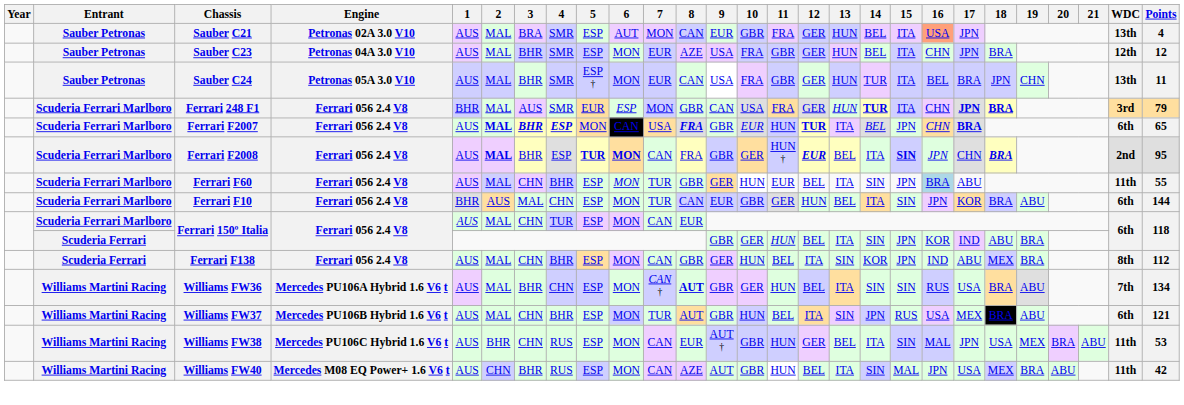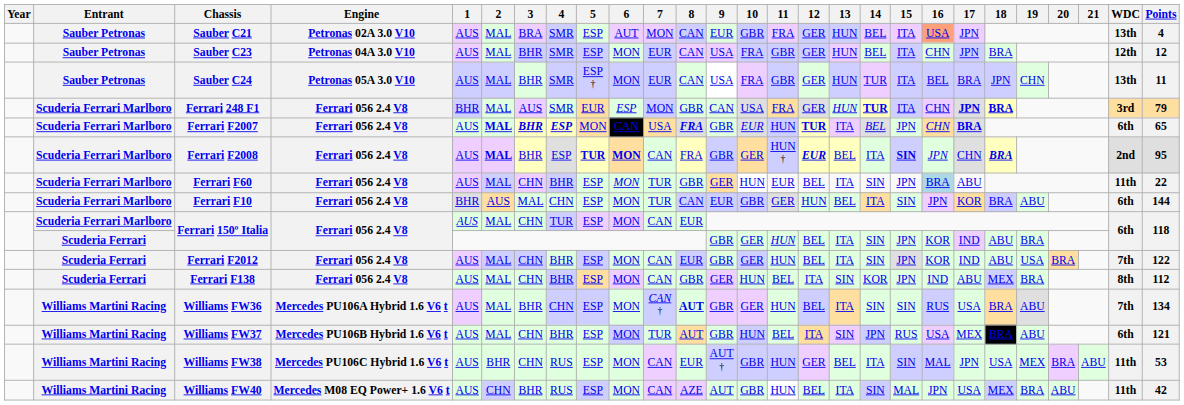 <table class="wikitable" style="text-align:center; font-size:85%;">
 <tr>
 <th>Year</th>
 <th>Entrant</th>
 <th>Chassis</th>
 <th>Engine</th>
 <th>1</th>
 <th>2</th>
 <th>3</th>
 <th>4</th>
 <th>5</th>
 <th>6</th>
 <th>7</th>
 <th>8</th>
 <th>9</th>
 <th>10</th>
 <th>11</th>
 <th>12</th>
 <th>13</th>
 <th>14</th>
 <th>15</th>
 <th>16</th>
 <th>17</th>
 <th>18</th>
 <th>19</th>
 <th>20</th>
 <th>21</th>
 <th>WDC</th>
 <th><a href='#'>Points</a></th>
 </tr>
 <tr>
 <td></td>
 <th><a href='#'>Sauber Petronas</a></th>
 <th><a href='#'>Sauber</a> <a href='#'>C21</a></th>
 <th><a href='#'>Petronas</a> 02A 3.0 <a href='#'>V10</a></th>
 <td style="background:#EFCFFF;"><a href='#'>AUS</a><br></td>
 <td style="background:#DFFFDF;"><a href='#'>MAL</a><br></td>
 <td style="background:#EFCFFF;"><a href='#'>BRA</a><br></td>
 <td style="background:#CFCFFF;"><a href='#'>SMR</a><br></td>
 <td style="background:#DFFFDF;"><a href='#'>ESP</a><br></td>
 <td style="background:#EFCFFF;"><a href='#'>AUT</a><br></td>
 <td style="background:#EFCFFF;"><a href='#'>MON</a><br></td>
 <td style="background:#CFCFFF;"><a href='#'>CAN</a><br></td>
 <td style="background:#DFFFDF;"><a href='#'>EUR</a><br></td>
 <td style="background:#CFCFFF;"><a href='#'>GBR</a><br></td>
 <td style="background:#EFCFFF;"><a href='#'>FRA</a><br></td>
 <td style="background:#CFCFFF;"><a href='#'>GER</a><br></td>
 <td style="background:#CFCFFF;"><a href='#'>HUN</a><br></td>
 <td style="background:#EFCFFF;"><a href='#'>BEL</a><br></td>
 <td style="background:#EFCFFF;"><a href='#'>ITA</a><br></td>
 <td style="background: lightsalmon;"><a href='#'>USA</a></td>
 <td style="background:#EFCFFF;"><a href='#'>JPN</a><br></td>
 <td colspan=4></td>
 <th>13th</th>
 <th>4</th>
 </tr>
 <tr>
 <td></td>
 <th><a href='#'>Sauber Petronas</a></th>
 <th><a href='#'>Sauber</a> <a href='#'>C23</a></th>
 <th><a href='#'>Petronas</a> 04A 3.0 <a href='#'>V10</a></th>
 <td style="background:#EFCFFF;"><a href='#'>AUS</a><br></td>
 <td style="background:#DFFFDF;"><a href='#'>MAL</a><br></td>
 <td style="background:#CFCFFF;"><a href='#'>BHR</a><br></td>
 <td style="background:#CFCFFF;"><a href='#'>SMR</a><br></td>
 <td style="background:#CFCFFF;"><a href='#'>ESP</a><br></td>
 <td style="background:#DFFFDF;"><a href='#'>MON</a><br></td>
 <td style="background:#CFCFFF;"><a href='#'>EUR</a><br></td>
-<td style="background:#EFCFFF;"><a href='#'>AZE</a><br></td>
+<td style="background:#EFCFFF;"><a href='#'>CAN</a><br></td>
 <td style="background:#EFCFFF;"><a href='#'>USA</a><br></td>
 <td style="background:#CFCFFF;"><a href='#'>FRA</a><br></td>
 <td style="background:#CFCFFF;"><a href='#'>GBR</a><br></td>
 <td style="background:#CFCFFF;"><a href='#'>GER</a><br></td>
 <td style="background:#EFCFFF;"><a href='#'>HUN</a><br></td>
 <td style="background:#DFFFDF;"><a href='#'>BEL</a><br></td>
 <td style="background:#CFCFFF;"><a href='#'>ITA</a><br></td>
 <td style="background:#DFFFDF;"><a href='#'>CHN</a><br></td>
 <td style="background:#CFCFFF;"><a href='#'>JPN</a><br></td>
 <td style="background:#DFFFDF;"><a href='#'>BRA</a><br></td>
 <td colspan=3></td>
 <th>12th</th>
 <th>12</th>
 </tr>
 <tr>
 <td></td>
 <th><a href='#'>Sauber Petronas</a></th>
 <th><a href='#'>Sauber</a> <a href='#'>C24</a></th>
 <th><a href='#'>Petronas</a> 05A 3.0 <a href='#'>V10</a></th>
 <td style="background:#CFCFFF;"><a href='#'>AUS</a><br></td>
 <td style="background:#CFCFFF;"><a href='#'>MAL</a><br></td>
 <td style="background:#DFFFDF;"><a href='#'>BHR</a><br></td>
 <td style="background:#CFCFFF;"><a href='#'>SMR</a><br></td>
 <td style="background:#CFCFFF;"><a href='#'>ESP</a><br><sup>†</sup></td>
 <td style="background:#CFCFFF;"><a href='#'>MON</a><br></td>
 <td style="background:#CFCFFF;"><a href='#'>EUR</a><br></td>
 <td style="background:#DFFFDF;"><a href='#'>CAN</a><br></td>
 <td style="background:#FFFFFF;"><a href='#'>USA</a><br></td>
 <td style="background:#EFCFFF;"><a href='#'>FRA</a><br></td>
 <td style="background:#CFCFFF;"><a href='#'>GBR</a><br></td>
 <td style="background:#DFFFDF;"><a href='#'>GER</a><br></td>
 <td style="background:#CFCFFF;"><a href='#'>HUN</a><br></td>
 <td style="background:#EFCFFF;"><a href='#'>TUR</a><br></td>
 <td style="background:#CFCFFF;"><a href='#'>ITA</a><br></td>
 <td style="background:#CFCFFF;"><a href='#'>BEL</a><br></td>
 <td style="background:#CFCFFF;"><a href='#'>BRA</a><br></td>
 <td style="background:#CFCFFF;"><a href='#'>JPN</a><br></td>
 <td style="background:#DFFFDF;"><a href='#'>CHN</a><br></td>
 <td colspan=2></td>
 <th>13th</th>
 <th>11</th>
 </tr>
 <tr>
 <td></td>
 <th nowrap><a href='#'>Scuderia Ferrari Marlboro</a></th>
 <th><a href='#'>Ferrari</a> <a href='#'>248 F1</a></th>
 <th><a href='#'>Ferrari</a> 056 2.4 <a href='#'>V8</a></th>
 <td style="background:#CFCFFF;"><a href='#'>BHR</a><br></td>
 <td style="background:#DFFFDF;"><a href='#'>MAL</a><br></td>
 <td style="background:#EFCFFF;"><a href='#'>AUS</a><br></td>
 <td style="background:#DFFFDF;"><a href='#'>SMR</a><br></td>
 <td style="background:#FFDF9F;"><a href='#'>EUR</a><br></td>
 <td style="background:#DFFFDF;"><em><a href='#'>ESP</a></em><br></td>
 <td style="background:#CFCFFF;"><a href='#'>MON</a><br></td>
 <td style="background:#DFFFDF;"><a href='#'>GBR</a><br></td>
 <td style="background:#DFFFDF;"><a href='#'>CAN</a><br></td>
 <td style="background:#DFDFDF;"><a href='#'>USA</a><br></td>
 <td style="background:#FFDF9F;"><a href='#'>FRA</a><br></td>
 <td style="background:#DFDFDF;"><a href='#'>GER</a><br></td>
 <td style="background:#DFFFDF;"><em><a href='#'>HUN</a></em><br></td>
 <td style="background:#FFFFBF;"><strong><a href='#'>TUR</a></strong><br></td>
 <td style="background:#CFCFFF;"><a href='#'>ITA</a><br></td>
 <td style="background:#EFCFFF;"><a href='#'>CHN</a><br></td>
 <td style="background:#DFDFDF;"><strong><a href='#'>JPN</a></strong><br></td>
 <td style="background:#FFFFBF;"><strong><a href='#'>BRA</a></strong><br></td>
 <td colspan=3></td>
 <th style="background:#FFDF9F;">3rd</th>
 <th style="background:#FFDF9F;">79</th>
 </tr>
 <tr>
 <td></td>
 <th><a href='#'>Scuderia Ferrari Marlboro</a></th>
 <th><a href='#'>Ferrari</a> <a href='#'>F2007</a></th>
 <th><a href='#'>Ferrari</a> 056 2.4 <a href='#'>V8</a></th>
 <td style="background:#DFFFDF;"><a href='#'>AUS</a><br></td>
 <td style="background:#DFFFDF;"><strong><a href='#'>MAL</a></strong><br></td>
 <td style="background:#FFFFBF;"><strong><em><a href='#'>BHR</a></em></strong><br></td>
 <td style="background:#FFFFBF;"><strong><em><a href='#'>ESP</a></em></strong><br></td>
 <td style="background:#FFDF9F;"><a href='#'>MON</a><br></td>
 <td style="background:#000000; color:#ffffff"><a href='#'><span>CAN</span></a><br></td>
 <td style="background:#FFDF9F;"><a href='#'>USA</a><br></td>
 <td style="background:#DFDFDF;"><strong><em><a href='#'>FRA</a></em></strong><br></td>
 <td style="background:#DFFFDF;"><a href='#'>GBR</a><br></td>
 <td style="background:#DFDFDF;"><em><a href='#'>EUR</a></em><br></td>
 <td style="background:#CFCFFF;"><a href='#'>HUN</a><br></td>
 <td style="background:#FFFFBF;"><strong><a href='#'>TUR</a></strong><br></td>
 <td style="background:#EFCFFF;"><a href='#'>ITA</a>  <br></td>
 <td style="background:#DFDFDF;"><em><a href='#'>BEL</a></em><br></td>
 <td style="background:#DFFFDF;"><a href='#'>JPN</a><br></td>
 <td style="background:#FFDF9F;"><em><a href='#'>CHN</a></em><br></td>
 <td style="background:#DFDFDF;"><strong><a href='#'>BRA</a></strong><br></td>
 <td colspan=4></td>
 <th>6th</th>
 <th>65</th>
 </tr>
 <tr>
 <td></td>
 <th><a href='#'>Scuderia Ferrari Marlboro</a></th>
 <th><a href='#'>Ferrari</a> <a href='#'>F2008</a></th>
 <th><a href='#'>Ferrari</a> 056 2.4 <a href='#'>V8</a></th>
 <td style="background:#EFCFFF;"><a href='#'>AUS</a><br></td>
 <td style="background:#EFCFFF;"><strong><a href='#'>MAL</a></strong><br></td>
 <td style="background:#FFFFBF;"><a href='#'>BHR</a><br></td>
 <td style="background:#DFDFDF;"><a href='#'>ESP</a><br></td>
 <td style="background:#FFFFBF;"><strong><a href='#'>TUR</a></strong><br></td>
 <td style="background:#FFDF9F;"><strong><a href='#'>MON</a></strong><br></td>
 <td style="background:#DFFFDF;"><a href='#'>CAN</a><br></td>
 <td style="background:#FFFFBF;"><a href='#'>FRA</a><br></td>
 <td style="background:#CFCFFF;"><a href='#'>GBR</a><br></td>
 <td style="background:#FFDF9F;"><a href='#'>GER</a><br></td>
 <td style="background:#CFCFFF;"><a href='#'>HUN</a><br><sup>†</sup></td>
 <td style="background:#FFFFBF;"><strong><em><a href='#'>EUR</a></em></strong><br></td>
 <td style="background:#FFFFBF;"><a href='#'>BEL</a><br></td>
 <td style="background:#DFFFDF;"><a href='#'>ITA</a><br></td>
 <td style="background:#CFCFFF;"><strong><a href='#'>SIN</a></strong><br></td>
 <td style="background:#DFFFDF;"><em><a href='#'>JPN</a></em><br></td>
 <td style="background:#DFDFDF;"><a href='#'>CHN</a><br></td>
 <td style="background:#FFFFBF;"><strong><em><a href='#'>BRA</a></em></strong><br></td>
 <td colspan=3></td>
 <th style="background:#DFDFDF;">2nd</th>
 <th style="background:#DFDFDF;">95</th>
 </tr>
 <tr>
 <td></td>
 <th><a href='#'>Scuderia Ferrari Marlboro</a></th>
 <th><a href='#'>Ferrari</a> <a href='#'>F60</a></th>
 <th><a href='#'>Ferrari</a> 056 2.4 <a href='#'>V8</a></th>
 <td style="background:#EFCFFF;"><a href='#'>AUS</a><br></td>
 <td style="background:#CFCFFF;"><a href='#'>MAL</a><br></td>
 <td style="background:#EFCFFF;"><a href='#'>CHN</a><br></td>
 <td style="background:#CFCFFF;"><a href='#'>BHR</a><br></td>
 <td style="background:#DFFFDF;"><a href='#'>ESP</a><br></td>
 <td style="background:#DFFFDF;"><em><a href='#'>MON</a></em><br></td>
 <td style="background:#DFFFDF;"><a href='#'>TUR</a><br></td>
 <td style="background:#DFFFDF;"><a href='#'>GBR</a><br></td>
 <td style="background:#FFDF9F;"><a href='#'>GER</a><br></td>
 <td style="background:#FFFFFF;"><a href='#'>HUN</a><br></td>
 <td><a href='#'>EUR</a></td>
 <td><a href='#'>BEL</a></td>
 <td><a href='#'>ITA</a></td>
 <td><a href='#'>SIN</a></td>
 <td><a href='#'>JPN</a></td>
 <td style="background: lightblue;"><a href='#'>BRA</a></td>
 <td><a href='#'>ABU</a></td>
 <td colspan=4></td>
 <th>11th</th>
-<th>55</th>
+<th>22</th>
 </tr>
 <tr>
 <td></td>
 <th><a href='#'>Scuderia Ferrari Marlboro</a></th>
 <th><a href='#'>Ferrari</a> <a href='#'>F10</a></th>
 <th><a href='#'>Ferrari</a> 056 2.4 <a href='#'>V8</a></th>
 <td style="background:#DFDFDF;"><a href='#'>BHR</a><br></td>
 <td style="background:#FFDF9F;"><a href='#'>AUS</a><br></td>
 <td style="background:#DFFFDF;"><a href='#'>MAL</a><br></td>
 <td style="background:#DFFFDF;"><a href='#'>CHN</a><br></td>
 <td style="background:#DFFFDF;"><a href='#'>ESP</a><br></td>
 <td style="background:#DFFFDF;"><a href='#'>MON</a><br></td>
 <td style="background:#DFFFDF;"><a href='#'>TUR</a><br></td>
 <td style="background:#CFCFFF;"><a href='#'>CAN</a><br></td>
 <td style="background:#CFCFFF;"><a href='#'>EUR</a><br></td>
 <td style="background:#CFCFFF;"><a href='#'>GBR</a><br></td>
 <td style="background:#DFDFDF;"><a href='#'>GER</a><br></td>
 <td style="background:#DFFFDF;"><a href='#'>HUN</a><br></td>
 <td style="background:#DFFFDF;"><a href='#'>BEL</a><br></td>
 <td style="background:#FFDF9F;"><a href='#'>ITA</a><br></td>
 <td style="background:#DFFFDF;"><a href='#'>SIN</a><br></td>
 <td style="background:#EFCFFF;"><a href='#'>JPN</a><br></td>
 <td style="background:#FFDF9F;"><a href='#'>KOR</a><br></td>
 <td style="background:#CFCFFF;"><a href='#'>BRA</a><br></td>
 <td style="background:#DFFFDF;"><a href='#'>ABU</a><br></td>
 <td colspan=2></td>
 <th>6th</th>
 <th>144</th>
 </tr>
 <tr>
 <td rowspan="2"></td>
 <th><a href='#'>Scuderia Ferrari Marlboro</a></th>
 <th rowspan="2" nowrap><a href='#'>Ferrari</a> <a href='#'>150º Italia</a></th>
 <th rowspan="2" nowrap><a href='#'>Ferrari</a> 056 2.4 <a href='#'>V8</a></th>
 <td style="background:#DFFFDF;"><em><a href='#'>AUS</a></em><br></td>
 <td style="background:#DFFFDF;"><a href='#'>MAL</a><br></td>
 <td style="background:#DFFFDF;"><a href='#'>CHN</a><br></td>
 <td style="background:#CFCFFF;"><a href='#'>TUR</a><br></td>
 <td style="background:#EFCFFF;"><a href='#'>ESP</a><br></td>
 <td style="background:#EFCFFF;"><a href='#'>MON</a><br></td>
 <td style="background:#DFFFDF;"><a href='#'>CAN</a><br></td>
 <td style="background:#DFFFDF;"><a href='#'>EUR</a><br></td>
 <td colspan=13></td>
 <th rowspan="2">6th</th>
 <th rowspan="2">118</th>
 </tr>
 <tr>
 <th><a href='#'>Scuderia Ferrari</a></th>
 <td colspan=8></td>
 <td style="background:#DFFFDF;"><a href='#'>GBR</a><br></td>
 <td style="background:#DFFFDF;"><a href='#'>GER</a><br></td>
 <td style="background:#DFFFDF;"><em><a href='#'>HUN</a></em><br></td>
 <td style="background:#DFFFDF;"><a href='#'>BEL</a><br></td>
 <td style="background:#DFFFDF;"><a href='#'>ITA</a><br></td>
 <td style="background:#DFFFDF;"><a href='#'>SIN</a><br></td>
 <td style="background:#DFFFDF;"><a href='#'>JPN</a><br></td>
 <td style="background:#DFFFDF;"><a href='#'>KOR</a><br></td>
 <td style="background:#EFCFFF;"><a href='#'>IND</a><br></td>
 <td style="background:#DFFFDF;"><a href='#'>ABU</a><br></td>
 <td style="background:#DFFFDF;"><a href='#'>BRA</a><br></td>
 <td colspan=2></td>
+</tr>
+<tr>
+<td></td>
+<th><a href='#'>Scuderia Ferrari</a></th>
+<th><a href='#'>Ferrari</a> <a href='#'>F2012</a></th>
+<th><a href='#'>Ferrari</a> 056 2.4 <a href='#'>V8</a></th>
+<td style="background:#EFCFFF;"><a href='#'>AUS</a><br></td>
+<td style="background:#CFCFFF;"><a href='#'>MAL</a><br></td>
+<td style="background:#CFCFFF;"><a href='#'>CHN</a><br></td>
+<td style="background:#DFFFDF;"><a href='#'>BHR</a><br></td>
+<td style="background:#CFCFFF;"><a href='#'>ESP</a><br></td>
+<td style="background:#DFFFDF;"><a href='#'>MON</a><br></td>
+<td style="background:#DFFFDF;"><a href='#'>CAN</a><br></td>
+<td style="background:#CFCFFF;"><a href='#'>EUR</a><br></td>
+<td style="background:#DFFFDF;"><a href='#'>GBR</a><br></td>
+<td style="background:#CFCFFF;"><a href='#'>GER</a><br></td>
+<td style="background:#DFFFDF;"><a href='#'>HUN</a><br></td>
+<td style="background:#DFFFDF;"><a href='#'>BEL</a><br></td>
+<td style="background:#DFFFDF;"><a href='#'>ITA</a><br></td>
+<td style="background:#DFFFDF;"><a href='#'>SIN</a><br></td>
+<td style="background:#DFDFDF;"><a href='#'>JPN</a><br></td>
+<td style="background:#DFFFDF;"><a href='#'>KOR</a><br></td>
+<td style="background:#DFFFDF;"><a href='#'>IND</a><br></td>
+<td style="background:#DFFFDF;"><a href='#'>ABU</a><br></td>
+<td style="background:#DFFFDF;"><a href='#'>USA</a><br></td>
+<td style="background:#FFDF9F;"><a href='#'>BRA</a><br></td>
+<td></td>
+<th>7th</th>
+<th>122</th>
 </tr>
 <tr>
 <td></td>
 <th><a href='#'>Scuderia Ferrari</a></th>
 <th><a href='#'>Ferrari</a> <a href='#'>F138</a></th>
 <th><a href='#'>Ferrari</a> 056 2.4 <a href='#'>V8</a></th>
 <td style="background:#DFFFDF;"><a href='#'>AUS</a><br></td>
 <td style="background:#DFFFDF;"><a href='#'>MAL</a><br></td>
 <td style="background:#DFFFDF;"><a href='#'>CHN</a><br></td>
 <td style="background:#CFCFFF;"><a href='#'>BHR</a><br></td>
 <td style="background:#FFDF9F;"><a href='#'>ESP</a><br></td>
 <td style="background:#EFCFFF;"><a href='#'>MON</a><br></td>
 <td style="background:#DFFFDF;"><a href='#'>CAN</a><br></td>
 <td style="background:#DFFFDF;"><a href='#'>GBR</a><br></td>
 <td style="background:#EFCFFF;"><a href='#'>GER</a><br></td>
 <td style="background:#DFFFDF;"><a href='#'>HUN</a><br></td>
 <td style="background:#DFFFDF;"><a href='#'>BEL</a><br></td>
 <td style="background:#DFFFDF;"><a href='#'>ITA</a><br></td>
 <td style="background:#DFFFDF;"><a href='#'>SIN</a><br></td>
 <td style="background:#DFFFDF;"><a href='#'>KOR</a><br></td>
 <td style="background:#DFFFDF;"><a href='#'>JPN</a><br></td>
 <td style="background:#DFFFDF;"><a href='#'>IND</a><br></td>
 <td style="background:#DFFFDF;"><a href='#'>ABU</a><br></td>
 <td style="background:#CFCFFF;"><a href='#'>MEX</a><br></td>
 <td style="background:#DFFFDF;"><a href='#'>BRA</a><br></td>
 <td colspan=2></td>
 <th>8th</th>
 <th>112</th>
 </tr>
 <tr>
 <td></td>
 <th><a href='#'>Williams Martini Racing</a></th>
 <th><a href='#'>Williams</a> <a href='#'>FW36</a></th>
 <th><a href='#'>Mercedes</a> PU106A Hybrid 1.6 <a href='#'>V6</a> <a href='#'>t</a></th>
 <td style="background:#EFCFFF;"><a href='#'>AUS</a><br></td>
 <td style="background:#DFFFDF;"><a href='#'>MAL</a><br></td>
 <td style="background:#DFFFDF;"><a href='#'>BHR</a><br></td>
 <td style="background:#CFCFFF;"><a href='#'>CHN</a><br></td>
 <td style="background:#CFCFFF;"><a href='#'>ESP</a><br></td>
 <td style="background:#DFFFDF;"><a href='#'>MON</a><br></td>
 <td style="background:#CFCFFF;"><em><a href='#'>CAN</a></em><br><sup>†</sup></td>
 <td style="background:#DFFFDF;"><strong><a href='#'>AUT</a></strong><br></td>
 <td style="background:#EFCFFF;"><a href='#'>GBR</a><br></td>
 <td style="background:#EFCFFF;"><a href='#'>GER</a><br></td>
 <td style="background:#DFFFDF;"><a href='#'>HUN</a><br></td>
 <td style="background:#CFCFFF;"><a href='#'>BEL</a><br></td>
 <td style="background:#FFDF9F;"><a href='#'>ITA</a><br></td>
 <td style="background:#DFFFDF;"><a href='#'>SIN</a><br></td>
 <td style="background:#DFFFDF;"><a href='#'>SIN</a><br></td>
 <td style="background:#CFCFFF;"><a href='#'>RUS</a><br></td>
 <td style="background:#DFFFDF;"><a href='#'>USA</a><br></td>
 <td style="background:#FFDF9F;"><a href='#'>BRA</a><br></td>
 <td style="background:#DFDFDF;"><a href='#'>ABU</a><br></td>
 <td colspan=2></td>
 <th>7th</th>
 <th>134</th>
 </tr>
 <tr>
 <td></td>
 <th><a href='#'>Williams Martini Racing</a></th>
 <th><a href='#'>Williams</a> <a href='#'>FW37</a></th>
 <th><a href='#'>Mercedes</a> PU106B Hybrid 1.6 <a href='#'>V6</a> <a href='#'>t</a></th>
 <td style="background:#DFFFDF;"><a href='#'>AUS</a><br></td>
 <td style="background:#DFFFDF;"><a href='#'>MAL</a><br></td>
 <td style="background:#DFFFDF;"><a href='#'>CHN</a><br></td>
 <td style="background:#DFFFDF;"><a href='#'>BHR</a><br></td>
 <td style="background:#DFFFDF;"><a href='#'>ESP</a><br></td>
 <td style="background:#CFCFFF;"><a href='#'>MON</a><br></td>
 <td style="background:#DFFFDF;"><a href='#'>TUR</a><br></td>
 <td style="background:#FFDF9F;"><a href='#'>AUT</a><br></td>
 <td style="background:#dfffdf;"><a href='#'>GBR</a><br></td>
 <td style="background:#CFCFFF;"><a href='#'>HUN</a><br></td>
 <td style="background:#dfffdf;"><a href='#'>BEL</a><br></td>
 <td style="background:#FFDF9F;"><a href='#'>ITA</a><br></td>
 <td style="background:#EFCFFF;"><a href='#'>SIN</a><br></td>
 <td style="background:#CFCFFF;"><a href='#'>JPN</a><br></td>
 <td style="background:#dfffdf;"><a href='#'>RUS</a><br></td>
 <td style="background:#EFCFFF;"><a href='#'>USA</a><br></td>
 <td style="background:#dfffdf;"><a href='#'>MEX</a><br></td>
 <td style="background:#000000; color:#ffffff"><a href='#'><span>BRA</span></a><br></td>
 <td style="background:#DFFFDF;"><a href='#'>ABU</a><br></td>
 <td colspan=2></td>
 <th>6th</th>
 <th>121</th>
 </tr>
 <tr>
 <td></td>
 <th><a href='#'>Williams Martini Racing</a></th>
 <th><a href='#'>Williams</a> <a href='#'>FW38</a></th>
 <th><a href='#'>Mercedes</a> PU106C Hybrid 1.6 <a href='#'>V6</a> <a href='#'>t</a></th>
 <td style="background:#dfffdf;"><a href='#'>AUS</a><br></td>
 <td style="background:#dfffdf;"><a href='#'>BHR</a><br></td>
 <td style="background:#dfffdf;"><a href='#'>CHN</a><br></td>
 <td style="background:#dfffdf;"><a href='#'>RUS</a><br></td>
 <td style="background:#dfffdf;"><a href='#'>ESP</a><br></td>
 <td style="background:#dfffdf;"><a href='#'>MON</a><br></td>
 <td style="background:#EFCFFF;"><a href='#'>CAN</a><br></td>
 <td style="background:#dfffdf;"><a href='#'>EUR</a><br></td>
 <td style="background:#CFCFFF;"><a href='#'>AUT</a><br><sup>†</sup></td>
 <td style="background:#CFCFFF;"><a href='#'>GBR</a><br></td>
 <td style="background:#CFCFFF;"><a href='#'>HUN</a><br></td>
 <td style="background:#EFCFFF;"><a href='#'>GER</a><br></td>
 <td style="background:#dfffdf;"><a href='#'>BEL</a><br></td>
 <td style="background:#dfffdf;"><a href='#'>ITA</a><br></td>
 <td style="background:#CFCFFF;"><a href='#'>SIN</a><br></td>
 <td style="background:#CFCFFF;"><a href='#'>MAL</a><br></td>
 <td style="background:#dfffdf;"><a href='#'>JPN</a><br></td>
 <td style="background:#DFFFDF;"><a href='#'>USA</a><br></td>
 <td style="background:#DFFFDF;"><a href='#'>MEX</a><br></td>
 <td style="background:#EFCFFF;"><a href='#'>BRA</a><br></td>
 <td style="background:#DFFFDF;"><a href='#'>ABU</a><br></td>
 <th>11th</th>
 <th>53</th>
 </tr>
 <tr>
 <td></td>
 <th nowrap><a href='#'>Williams Martini Racing</a></th>
 <th nowrap><a href='#'>Williams</a> <a href='#'>FW40</a></th>
 <th nowrap><a href='#'>Mercedes</a> M08 EQ Power+ 1.6 <a href='#'>V6</a> <a href='#'>t</a></th>
 <td style="background:#DFFFDF;"><a href='#'>AUS</a><br></td>
 <td style="background:#CFCFFF;"><a href='#'>CHN</a><br></td>
 <td style="background:#DFFFDF;"><a href='#'>BHR</a><br></td>
 <td style="background:#DFFFDF;"><a href='#'>RUS</a><br></td>
 <td style="background:#CFCFFF;"><a href='#'>ESP</a><br></td>
 <td style="background:#DFFFDF;"><a href='#'>MON</a><br></td>
 <td style="background:#EFCFFF;"><a href='#'>CAN</a><br></td>
 <td style="background:#EFCFFF;"><a href='#'>AZE</a><br></td>
 <td style="background:#DFFFDF;"><a href='#'>AUT</a><br></td>
 <td style="background:#DFFFDF;"><a href='#'>GBR</a><br></td>
 <td style="background:#FFFFFF;"><a href='#'>HUN</a><br></td>
 <td style="background:#DFFFDF;"><a href='#'>BEL</a><br></td>
 <td style="background:#DFFFDF;"><a href='#'>ITA</a><br></td>
 <td style="background:#CFCFFF;"><a href='#'>SIN</a><br></td>
 <td style="background:#DFFFDF;"><a href='#'>MAL</a><br></td>
 <td style="background:#DFFFDF;"><a href='#'>JPN</a><br></td>
 <td style="background:#DFFFDF;"><a href='#'>USA</a><br></td>
 <td style="background:#CFCFFF;"><a href='#'>MEX</a><br></td>
 <td style="background:#DFFFDF;"><a href='#'>BRA</a><br></td>
 <td style="background:#DFFFDF;"><a href='#'>ABU</a><br></td>
 <td></td>
 <th>11th</th>
 <th>42</th>
 </tr>
 </table>
